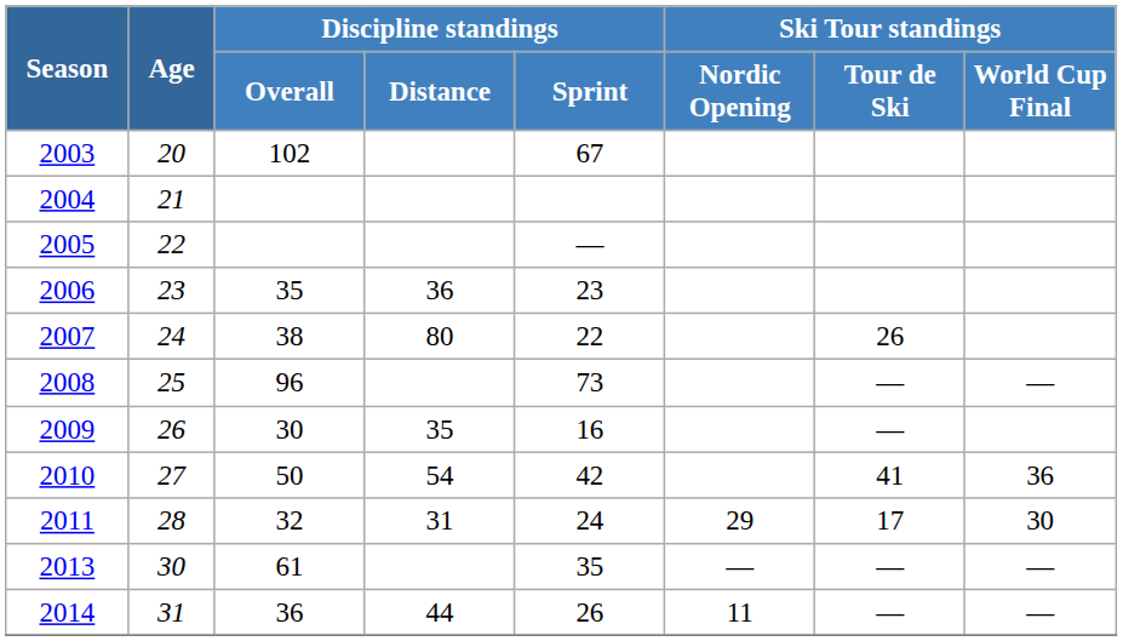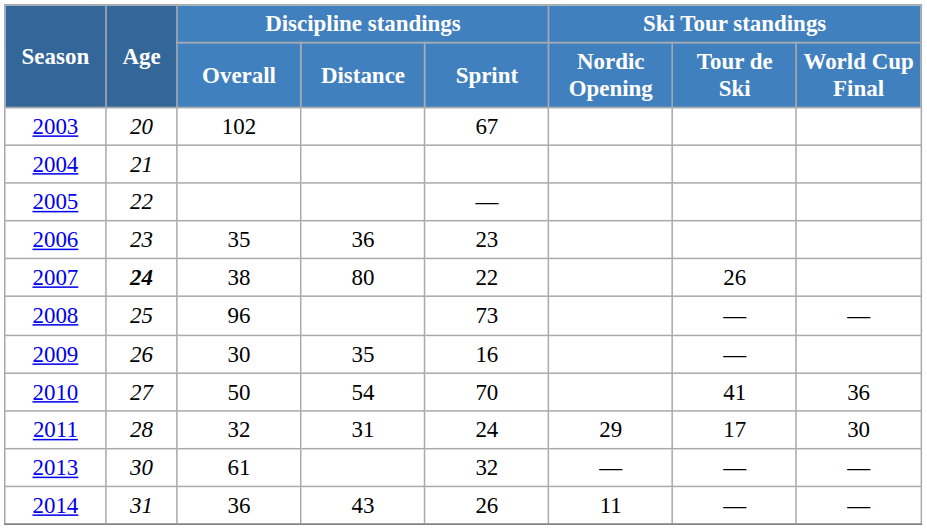 <table class="wikitable" style="font-size:95%; text-align:center; border:grey solid 1px; border-collapse:collapse; background:#ffffff;">
 <tr>
 <th style="background-color:#369; color:white; width:60px;" rowspan="2"> Season </th>
 <th style="background-color:#369; color:white; width:40px;" rowspan="2"> Age </th>
 <th style="background-color:#4180be; color:white;" colspan="3">Discipline standings</th>
 <th style="background-color:#4180be; color:white;" colspan="3">Ski Tour standings</th>
 </tr>
 <tr>
 <th style="background-color:#4180be; color:white; width:75px;">Overall</th>
 <th style="background-color:#4180be; color:white; width:75px;">Distance</th>
 <th style="background-color:#4180be; color:white; width:75px;">Sprint</th>
 <th style="background-color:#4180be; color:white; width:75px;">Nordic<br>Opening</th>
 <th style="background-color:#4180be; color:white; width:75px;">Tour de<br>Ski</th>
 <th style="background-color:#4180be; color:white; width:75px;">World Cup<br>Final</th>
 </tr>
 <tr>
 <td><a href='#'>2003</a></td>
 <td><em>20</em></td>
 <td>102</td>
 <td></td>
 <td>67</td>
 <td></td>
 <td></td>
 <td></td>
 </tr>
 <tr>
 <td><a href='#'>2004</a></td>
 <td><em>21</em></td>
 <td></td>
 <td></td>
 <td></td>
 <td></td>
 <td></td>
 <td></td>
 </tr>
 <tr>
 <td><a href='#'>2005</a></td>
 <td><em>22</em></td>
 <td></td>
 <td></td>
 <td>—</td>
 <td></td>
 <td></td>
 <td></td>
 </tr>
 <tr>
 <td><a href='#'>2006</a></td>
 <td><em>23</em></td>
 <td>35</td>
 <td>36</td>
 <td>23</td>
 <td></td>
 <td></td>
 <td></td>
 </tr>
 <tr>
 <td><a href='#'>2007</a></td>
-<td><em>24</em></td>
+<td><strong><em>24</em></strong></td>
 <td>38</td>
 <td>80</td>
 <td>22</td>
 <td></td>
 <td>26</td>
 <td></td>
 </tr>
 <tr>
 <td><a href='#'>2008</a></td>
 <td><em>25</em></td>
 <td>96</td>
 <td></td>
 <td>73</td>
 <td></td>
 <td>—</td>
 <td>—</td>
 </tr>
 <tr>
 <td><a href='#'>2009</a></td>
 <td><em>26</em></td>
 <td>30</td>
 <td>35</td>
 <td>16</td>
 <td></td>
 <td>—</td>
 <td></td>
 </tr>
 <tr>
 <td><a href='#'>2010</a></td>
 <td><em>27</em></td>
 <td>50</td>
 <td>54</td>
-<td>42</td>
+<td>70</td>
 <td></td>
 <td>41</td>
 <td>36</td>
 </tr>
 <tr>
 <td><a href='#'>2011</a></td>
 <td><em>28</em></td>
 <td>32</td>
 <td>31</td>
 <td>24</td>
 <td>29</td>
 <td>17</td>
 <td>30</td>
 </tr>
 <tr>
 <td><a href='#'>2013</a></td>
 <td><em>30</em></td>
 <td>61</td>
 <td></td>
-<td>35</td>
+<td>32</td>
 <td>—</td>
 <td>—</td>
 <td>—</td>
 </tr>
 <tr>
 <td><a href='#'>2014</a></td>
 <td><em>31</em></td>
 <td>36</td>
-<td>44</td>
+<td>43</td>
 <td>26</td>
 <td>11</td>
 <td>—</td>
 <td>—</td>
 </tr>
 <tr>
 </tr>
 </table>
